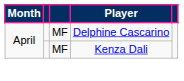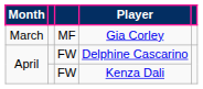 <table class="wikitable" style="text-align:center;">
 <tr>
 <th style="background:#032E62; color:white; border:2px solid #FC1896;" scope="col">Month</th>
 <th style="background:#032E62; color:white; border:2px solid #FC1896;" scope="col"></th>
 <th style="background:#032E62; color:white; border:2px solid #FC1896;" scope="col"></th>
 <th style="background:#032E62; color:white; border:2px solid #FC1896;" scope="col">Player</th>
 <th style="background:#032E62; color:white; border:2px solid #FC1896;" scope="col"></th>
 </tr>
 <tr>
+<td>March</td>
+<td></td>
+<td>MF</td>
+<td><a href='#'>Gia Corley</a></td>
+<td></td>
+</tr>
+<tr>
 <td rowspan="2">April</td>
 <td></td>
-<td>MF</td>
+<td>FW</td>
 <td><a href='#'>Delphine Cascarino</a></td>
 <td rowspan="2"></td>
 </tr>
 <tr>
 <td></td>
-<td>MF</td>
+<td>FW</td>
 <td><a href='#'>Kenza Dali</a></td>
 </tr>
 </table>
